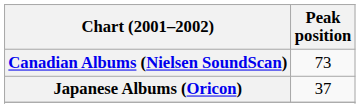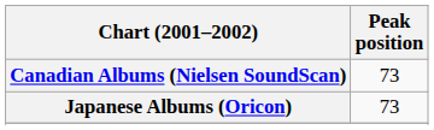 <table class="wikitable sortable plainrowheaders">
 <tr>
 <th scope="col">Chart (2001–2002)</th>
 <th scope="col">Peak<br>position</th>
 </tr>
 <tr>
 <th scope="row"><a href='#'>Canadian Albums</a> (<a href='#'>Nielsen SoundScan</a>)</th>
 <td align="center">73</td>
 </tr>
 <tr>
 <th scope="row">Japanese Albums (<a href='#'>Oricon</a>)</th>
-<td style="text-align:center;">37</td>
+<td style="text-align:center;">73</td>
 </tr>
 <tr>
 </tr>
 <tr>
 </tr>
 </table>
